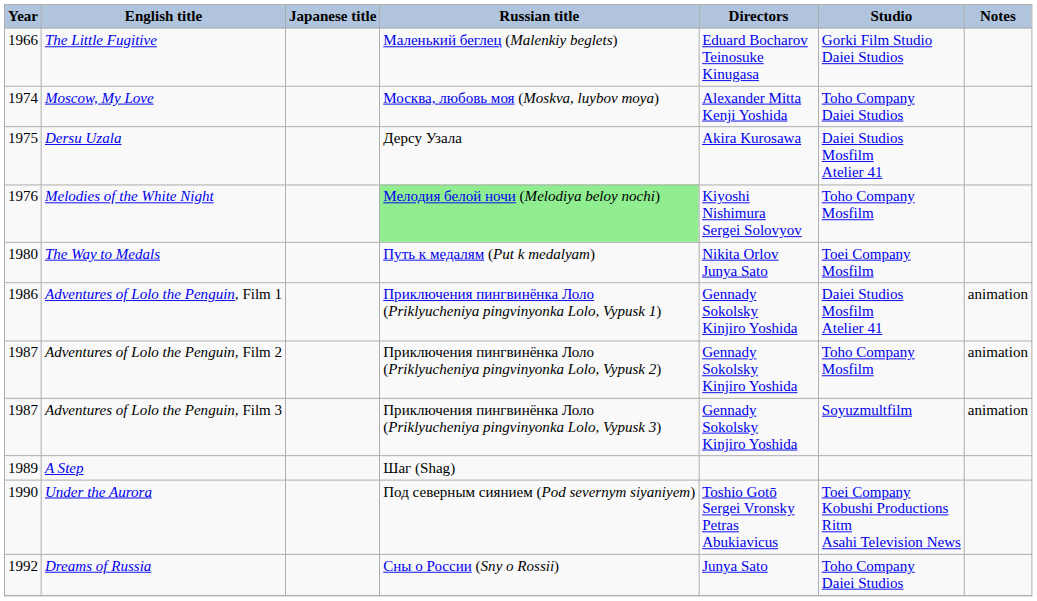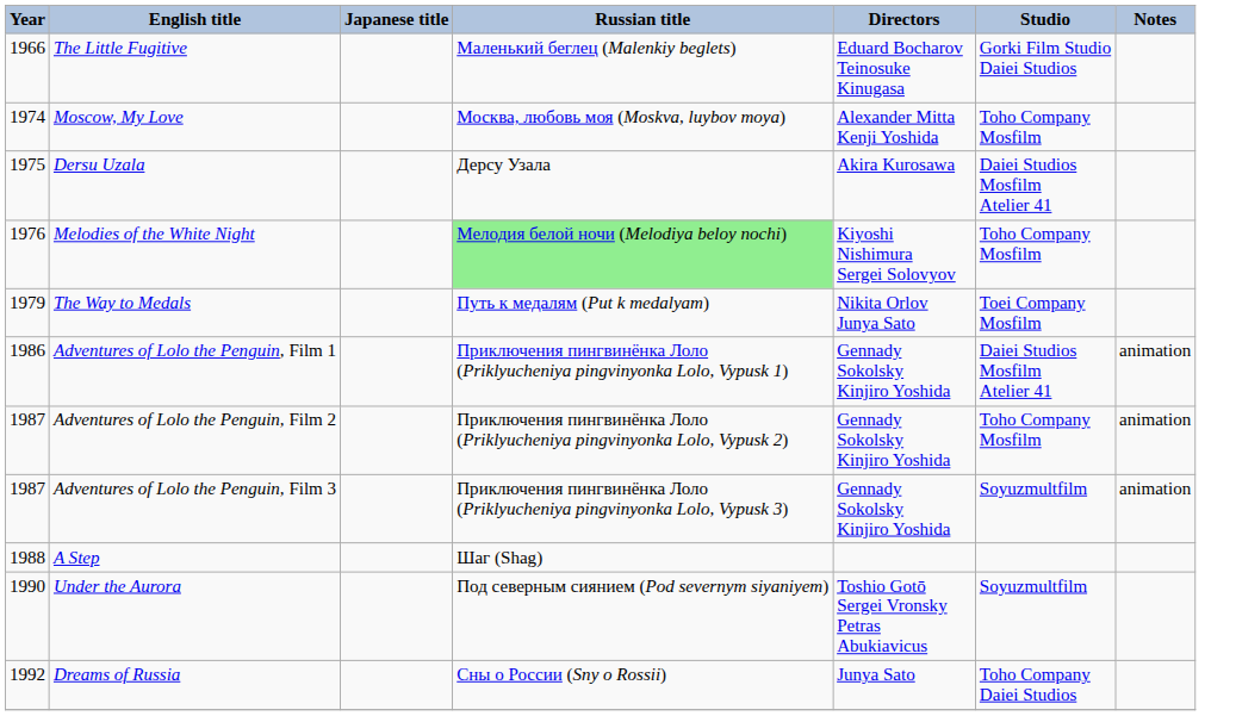 <table class="wikitable">
 <tr>
 <th style="background:#b0c4de;" "width:34px; align=center">Year</th>
 <th style="background:#b0c4de; ;">English title</th>
 <th style="background:#b0c4de; ;">Japanese title</th>
 <th style="background:#b0c4de; ">Russian title</th>
 <th style="background:#b0c4de; width:120px;">Directors</th>
 <th style="background:#b0c4de;">Studio</th>
 <th style="background:#B0C4DE;">Notes</th>
 </tr>
 <tr valign="top">
 <td style="text-align:center;">1966</td>
 <td><em><a href='#'>The Little Fugitive</a></em></td>
 <td></td>
 <td><a href='#'>Маленький беглец</a> (<em>Malenkiy beglets</em>)</td>
 <td><a href='#'>Eduard Bocharov</a> <br> <a href='#'>Teinosuke Kinugasa</a></td>
 <td><a href='#'>Gorki Film Studio</a> <br> <a href='#'>Daiei Studios</a></td>
 <td></td>
 </tr>
 <tr valign="top">
 <td style="text-align:center;">1974</td>
 <td><em><a href='#'>Moscow, My Love</a></em></td>
 <td></td>
 <td><a href='#'>Москва, любовь моя</a> (<em>Moskva, luybov moya</em>)</td>
 <td><a href='#'>Alexander Mitta</a> <br> <a href='#'>Kenji Yoshida</a></td>
-<td><a href='#'>Toho Company</a> <br> <a href='#'>Daiei Studios</a></td>
+<td><a href='#'>Toho Company</a> <br> <a href='#'>Mosfilm</a></td>
 <td></td>
 </tr>
 <tr valign="top">
 <td style="text-align:center;">1975</td>
 <td><em><a href='#'>Dersu Uzala</a></em></td>
 <td></td>
 <td>Дерсу Узала</td>
 <td><a href='#'>Akira Kurosawa</a></td>
 <td><a href='#'>Daiei Studios</a> <br> <a href='#'>Mosfilm</a> <br> <a href='#'>Atelier 41</a></td>
 <td></td>
 </tr>
 <tr valign="top">
 <td style="text-align:center;">1976</td>
 <td><em><a href='#'>Melodies of the White Night</a></em></td>
 <td></td>
 <td style="background: lightgreen;"><a href='#'>Мелодия белой ночи</a> (<em>Melodiya beloy nochi</em>)</td>
 <td><a href='#'>Kiyoshi Nishimura</a> <br> <a href='#'>Sergei Solovyov</a></td>
 <td><a href='#'>Toho Company</a> <br> <a href='#'>Mosfilm</a></td>
 <td></td>
 </tr>
 <tr valign="top">
-<td style="text-align:center;">1980</td>
+<td style="text-align:center;">1979</td>
 <td><em><a href='#'>The Way to Medals</a></em></td>
 <td></td>
 <td><a href='#'>Путь к медалям</a> (<em>Put k medalyam</em>)</td>
 <td><a href='#'>Nikita Orlov</a> <br> <a href='#'>Junya Sato</a></td>
 <td><a href='#'>Toei Company</a> <br> <a href='#'>Mosfilm</a></td>
 <td></td>
 </tr>
 <tr valign="top">
 <td style="text-align:center;">1986</td>
 <td><em><a href='#'>Adventures of Lolo the Penguin</a>,</em> Film 1</td>
 <td></td>
 <td><a href='#'>Приключения пингвинёнка Лоло</a> <br> (<em>Priklyucheniya pingvinyonka Lolo, Vypusk 1</em>)</td>
 <td><a href='#'>Gennady Sokolsky</a> <br> <a href='#'>Kinjiro Yoshida</a></td>
 <td><a href='#'>Daiei Studios</a> <br> <a href='#'>Mosfilm</a> <br> <a href='#'>Atelier 41</a></td>
 <td>animation</td>
 </tr>
 <tr valign="top">
 <td style="text-align:center;">1987</td>
 <td><em>Adventures of Lolo the Penguin,</em> Film 2</td>
 <td></td>
 <td>Приключения пингвинёнка Лоло <br>  (<em>Priklyucheniya pingvinyonka Lolo, Vypusk 2</em>)</td>
 <td><a href='#'>Gennady Sokolsky</a> <br> <a href='#'>Kinjiro Yoshida</a></td>
 <td><a href='#'>Toho Company</a> <br> <a href='#'>Mosfilm</a></td>
 <td>animation</td>
 </tr>
 <tr valign="top">
 <td style="text-align:center;">1987</td>
 <td><em>Adventures of Lolo the Penguin, </em> Film 3</td>
 <td></td>
 <td>Приключения пингвинёнка Лоло <br>  (<em>Priklyucheniya pingvinyonka Lolo, Vypusk 3</em>)</td>
 <td><a href='#'>Gennady Sokolsky</a> <br> <a href='#'>Kinjiro Yoshida</a></td>
 <td><a href='#'>Soyuzmultfilm</a></td>
 <td>animation</td>
 </tr>
 <tr valign="top">
-<td style="text-align:center;">1989</td>
+<td style="text-align:center;">1988</td>
 <td><em><a href='#'>A Step</a></em></td>
 <td></td>
 <td>Шаг (Shag)</td>
 <td></td>
 <td></td>
 <td></td>
 </tr>
 <tr valign="top">
 <td style="text-align:center;">1990</td>
 <td><em><a href='#'>Under the Aurora</a></em></td>
 <td></td>
 <td>Под северным сиянием (<em>Pod severnym siyaniyem</em>)</td>
 <td><a href='#'>Toshio Gotō</a> <br> <a href='#'>Sergei Vronsky</a> <br> <a href='#'>Petras Abukiavicus</a></td>
-<td><a href='#'>Toei Company</a> <br> <a href='#'>Kobushi Productions</a> <br> <a href='#'>Ritm</a> <br> <a href='#'>Asahi Television News</a></td>
+<td><a href='#'>Soyuzmultfilm</a></td>
 <td></td>
 </tr>
 <tr valign="top">
 <td style="text-align:center;">1992</td>
 <td><em><a href='#'>Dreams of Russia</a></em></td>
 <td></td>
 <td><a href='#'>Сны о России</a> (<em>Sny o Rossii</em>)</td>
 <td><a href='#'>Junya Sato</a></td>
 <td><a href='#'>Toho Company</a> <br> <a href='#'>Daiei Studios</a></td>
 <td></td>
 </tr>
 <tr>
 </tr>
 </table>
